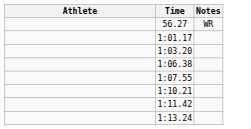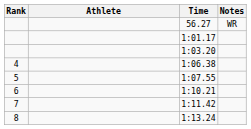 <table class="wikitable" style="text-align:center">
 <tr>
+<th>Rank</th>
 <th Style="width:18em">Athlete</th>
 <th>Time</th>
 <th>Notes</th>
 </tr>
 <tr>
+<td></td>
 <td style="text-align:left"></td>
 <td>56.27</td>
 <td>WR</td>
 </tr>
 <tr>
+<td></td>
 <td style="text-align:left"></td>
 <td>1:01.17</td>
 <td></td>
 </tr>
 <tr>
+<td></td>
 <td style="text-align:left"></td>
 <td>1:03.20</td>
 <td></td>
 </tr>
 <tr>
+<td>4</td>
 <td style="text-align:left"></td>
 <td>1:06.38</td>
 <td></td>
 </tr>
 <tr>
+<td>5</td>
 <td style="text-align:left"></td>
 <td>1:07.55</td>
 <td></td>
 </tr>
 <tr>
+<td>6</td>
 <td style="text-align:left"></td>
 <td>1:10.21</td>
 <td></td>
 </tr>
 <tr>
+<td>7</td>
 <td style="text-align:left"></td>
 <td>1:11.42</td>
 <td></td>
 </tr>
 <tr>
+<td>8</td>
 <td style="text-align:left"></td>
 <td>1:13.24</td>
 <td></td>
 </tr>
 </table>
